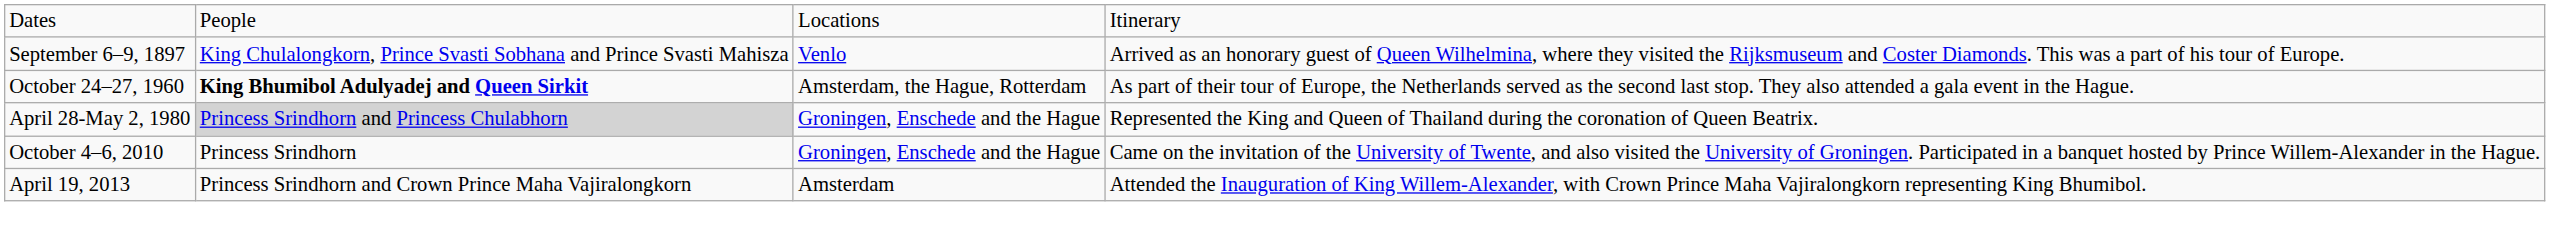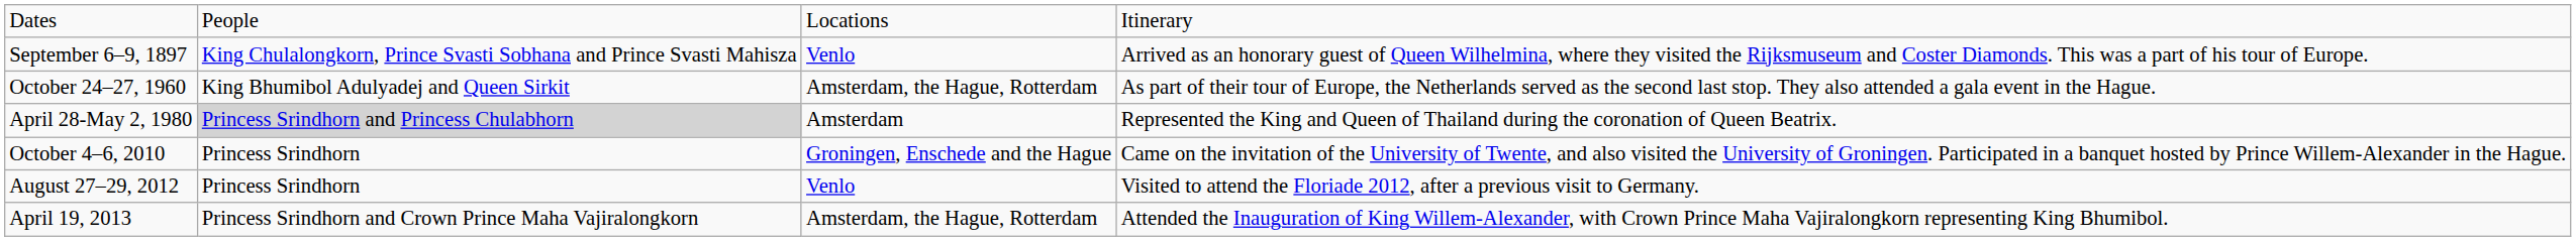 <table class="wikitable" style="margin:1em auto 1em auto">
 <tr>
 <td>Dates</td>
 <td>People</td>
 <td>Locations</td>
 <td>Itinerary</td>
 </tr>
 <tr>
 <td>September 6–9, 1897</td>
 <td><a href='#'>King Chulalongkorn</a>, <a href='#'>Prince Svasti Sobhana</a> and Prince Svasti Mahisza</td>
 <td><a href='#'>Venlo</a></td>
 <td>Arrived as an honorary guest of <a href='#'>Queen Wilhelmina</a>, where they visited the <a href='#'>Rijksmuseum</a> and <a href='#'>Coster Diamonds</a>. This was a part of his tour of Europe.</td>
 </tr>
 <tr>
 <td>October 24–27, 1960</td>
-<td><strong>King Bhumibol Adulyadej and <a href='#'>Queen Sirkit</a></strong></td>
+<td>King Bhumibol Adulyadej and <a href='#'>Queen Sirkit</a></td>
 <td>Amsterdam, the Hague, Rotterdam</td>
 <td>As part of their tour of Europe, the Netherlands served as the second last stop. They also attended a gala event in the Hague.</td>
 </tr>
 <tr>
 <td>April 28-May 2, 1980</td>
 <td style="background: lightgrey;"><a href='#'>Princess Srindhorn</a> and <a href='#'>Princess Chulabhorn</a></td>
-<td><a href='#'>Groningen</a>, <a href='#'>Enschede</a> and the Hague</td>
+<td>Amsterdam</td>
 <td>Represented the King and Queen of Thailand during the coronation of Queen Beatrix.</td>
 </tr>
 <tr>
 <td>October 4–6, 2010</td>
 <td>Princess Srindhorn</td>
 <td><a href='#'>Groningen</a>, <a href='#'>Enschede</a> and the Hague</td>
 <td>Came on the invitation of the <a href='#'>University of Twente</a>, and also visited the <a href='#'>University of Groningen</a>. Participated in a banquet hosted by Prince Willem-Alexander in the Hague.</td>
 </tr>
 <tr>
+<td>August 27–29, 2012</td>
+<td>Princess Srindhorn</td>
+<td><a href='#'>Venlo</a></td>
+<td>Visited to attend the <a href='#'>Floriade 2012</a>, after a previous visit to Germany.</td>
+</tr>
+<tr>
 <td>April 19, 2013</td>
 <td>Princess Srindhorn and Crown Prince Maha Vajiralongkorn</td>
-<td>Amsterdam</td>
+<td>Amsterdam, the Hague, Rotterdam</td>
 <td>Attended the <a href='#'>Inauguration of King Willem-Alexander</a>, with Crown Prince Maha Vajiralongkorn representing King Bhumibol.</td>
 </tr>
 </table>
